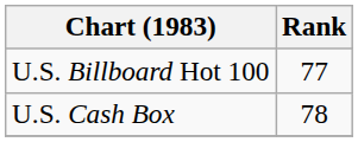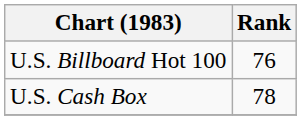 <table class="wikitable">
 <tr>
 <th>Chart (1983)</th>
 <th>Rank</th>
 </tr>
 <tr>
 <td>U.S. <em>Billboard</em> Hot 100</td>
-<td style="text-align:center;">77</td>
+<td style="text-align:center;">76</td>
 </tr>
 <tr>
 <td>U.S. <em>Cash Box</em></td>
 <td align="center">78</td>
 </tr>
 <tr>
 </tr>
 </table>
